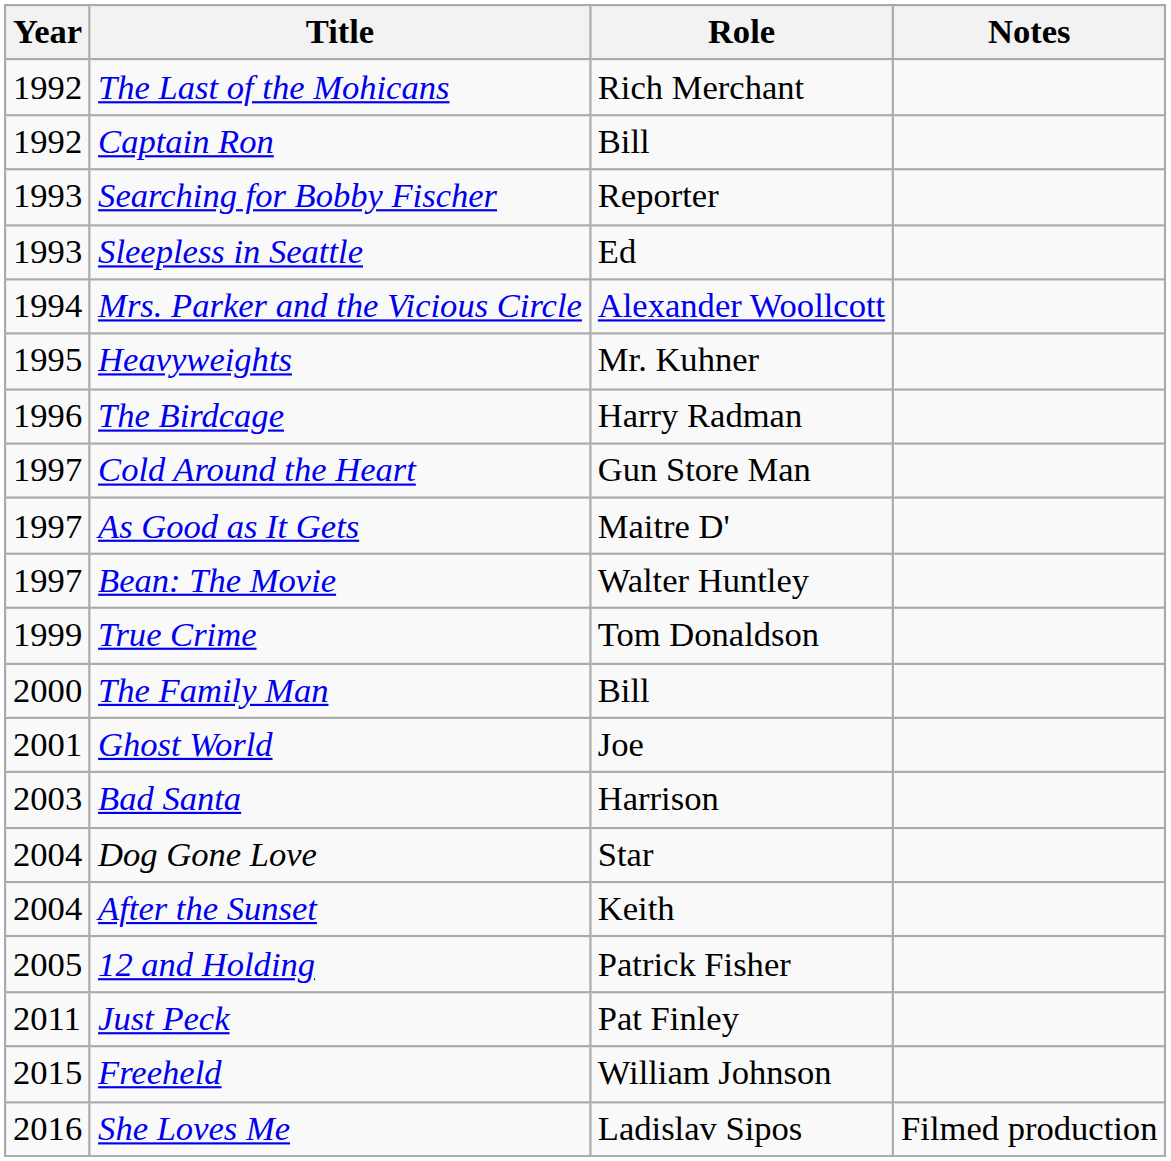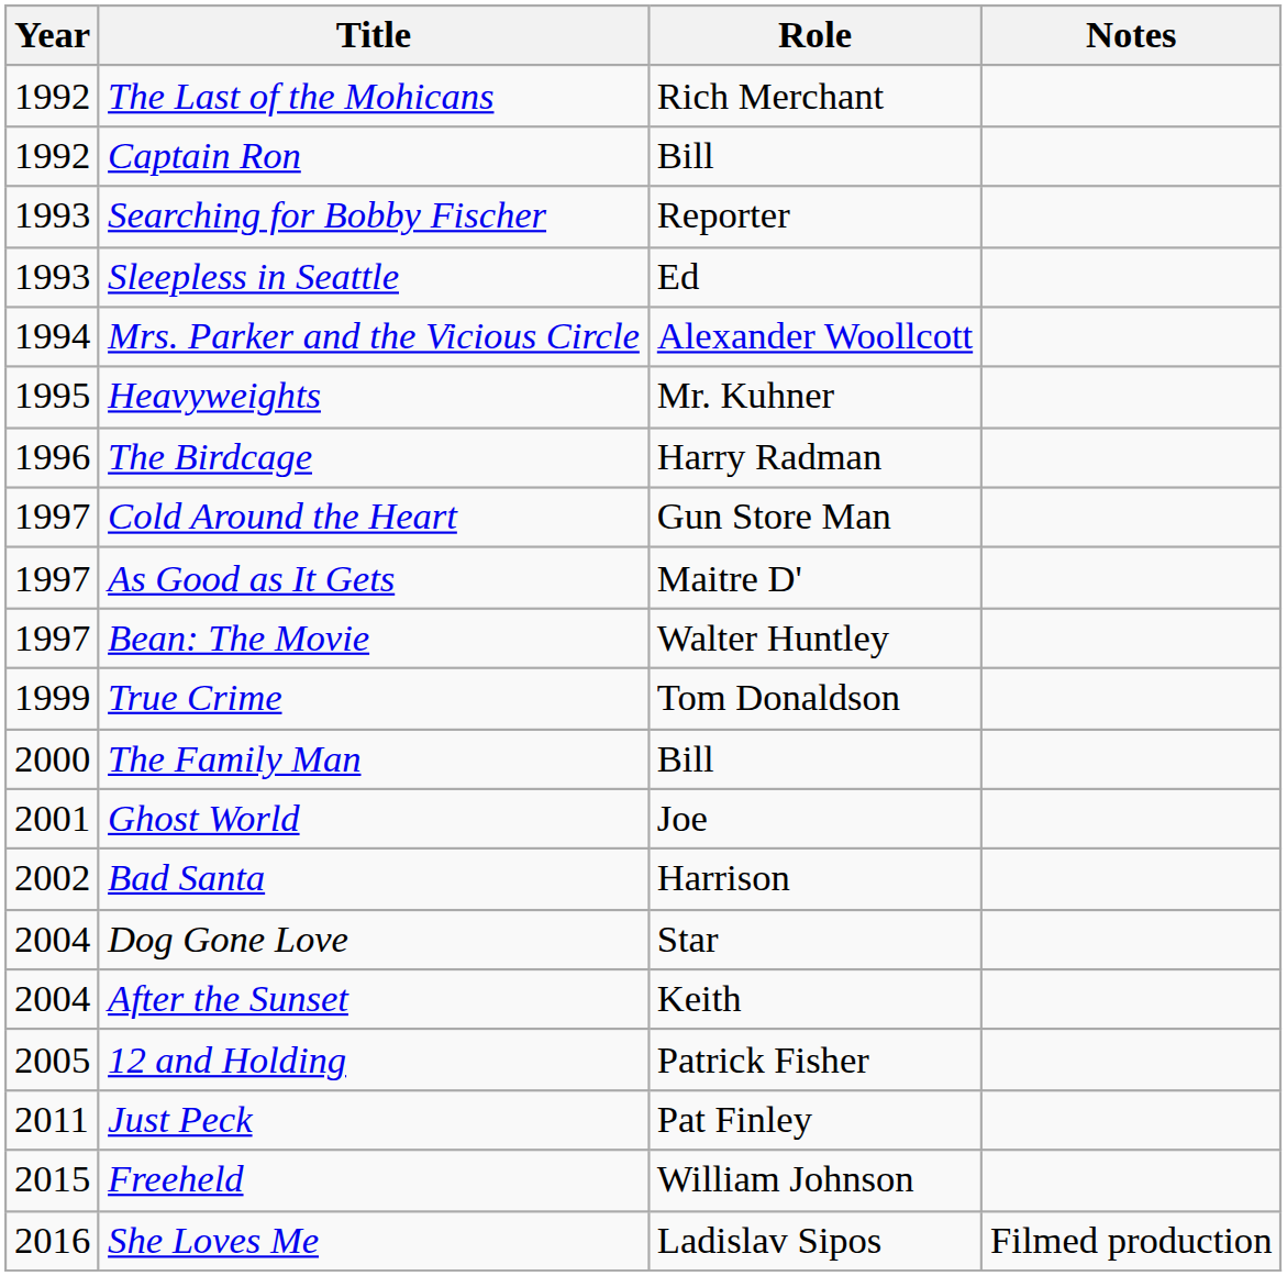 <table class="wikitable sortable">
 <tr>
 <th>Year</th>
 <th>Title</th>
 <th>Role</th>
 <th class="unsortable">Notes</th>
 </tr>
 <tr>
 <td>1992</td>
 <td><em><a href='#'>The Last of the Mohicans</a></em></td>
 <td>Rich Merchant</td>
 <td></td>
 </tr>
 <tr>
 <td>1992</td>
 <td><em><a href='#'>Captain Ron</a></em></td>
 <td>Bill</td>
 <td></td>
 </tr>
 <tr>
 <td>1993</td>
 <td><em><a href='#'>Searching for Bobby Fischer</a></em></td>
 <td>Reporter</td>
 <td></td>
 </tr>
 <tr>
 <td>1993</td>
 <td><em><a href='#'>Sleepless in Seattle</a></em></td>
 <td>Ed</td>
 <td></td>
 </tr>
 <tr>
 <td>1994</td>
 <td><em><a href='#'>Mrs. Parker and the Vicious Circle</a></em></td>
 <td><a href='#'>Alexander Woollcott</a></td>
 <td></td>
 </tr>
 <tr>
 <td>1995</td>
 <td><em><a href='#'>Heavyweights</a></em></td>
 <td>Mr. Kuhner</td>
 <td></td>
 </tr>
 <tr>
 <td>1996</td>
 <td><em><a href='#'>The Birdcage</a></em></td>
 <td>Harry Radman</td>
 <td></td>
 </tr>
 <tr>
 <td>1997</td>
 <td><em><a href='#'>Cold Around the Heart</a></em></td>
 <td>Gun Store Man</td>
 <td></td>
 </tr>
 <tr>
 <td>1997</td>
 <td><em><a href='#'>As Good as It Gets</a></em></td>
 <td>Maitre D'</td>
 <td></td>
 </tr>
 <tr>
 <td>1997</td>
 <td><em><a href='#'>Bean: The Movie</a></em></td>
 <td>Walter Huntley</td>
 <td></td>
 </tr>
 <tr>
 <td>1999</td>
 <td><em><a href='#'>True Crime</a></em></td>
 <td>Tom Donaldson</td>
 <td></td>
 </tr>
 <tr>
 <td>2000</td>
 <td><em><a href='#'>The Family Man</a></em></td>
 <td>Bill</td>
 <td></td>
 </tr>
 <tr>
 <td>2001</td>
 <td><em><a href='#'>Ghost World</a></em></td>
 <td>Joe</td>
 <td></td>
 </tr>
 <tr>
-<td>2003</td>
+<td>2002</td>
 <td><em><a href='#'>Bad Santa</a></em></td>
 <td>Harrison</td>
 <td></td>
 </tr>
 <tr>
 <td>2004</td>
 <td><em>Dog Gone Love</em></td>
 <td>Star</td>
 <td></td>
 </tr>
 <tr>
 <td>2004</td>
 <td><em><a href='#'>After the Sunset</a></em></td>
 <td>Keith</td>
 <td></td>
 </tr>
 <tr>
 <td>2005</td>
 <td><em><a href='#'>12 and Holding</a></em></td>
 <td>Patrick Fisher</td>
 <td></td>
 </tr>
 <tr>
 <td>2011</td>
 <td><em><a href='#'>Just Peck</a></em></td>
 <td>Pat Finley</td>
 <td></td>
 </tr>
 <tr>
 <td>2015</td>
 <td><em><a href='#'>Freeheld</a></em></td>
 <td>William Johnson</td>
 <td></td>
 </tr>
 <tr>
 <td>2016</td>
 <td><em><a href='#'>She Loves Me</a></em></td>
 <td>Ladislav Sipos</td>
 <td>Filmed production</td>
 </tr>
 <tr>
 </tr>
 </table>
